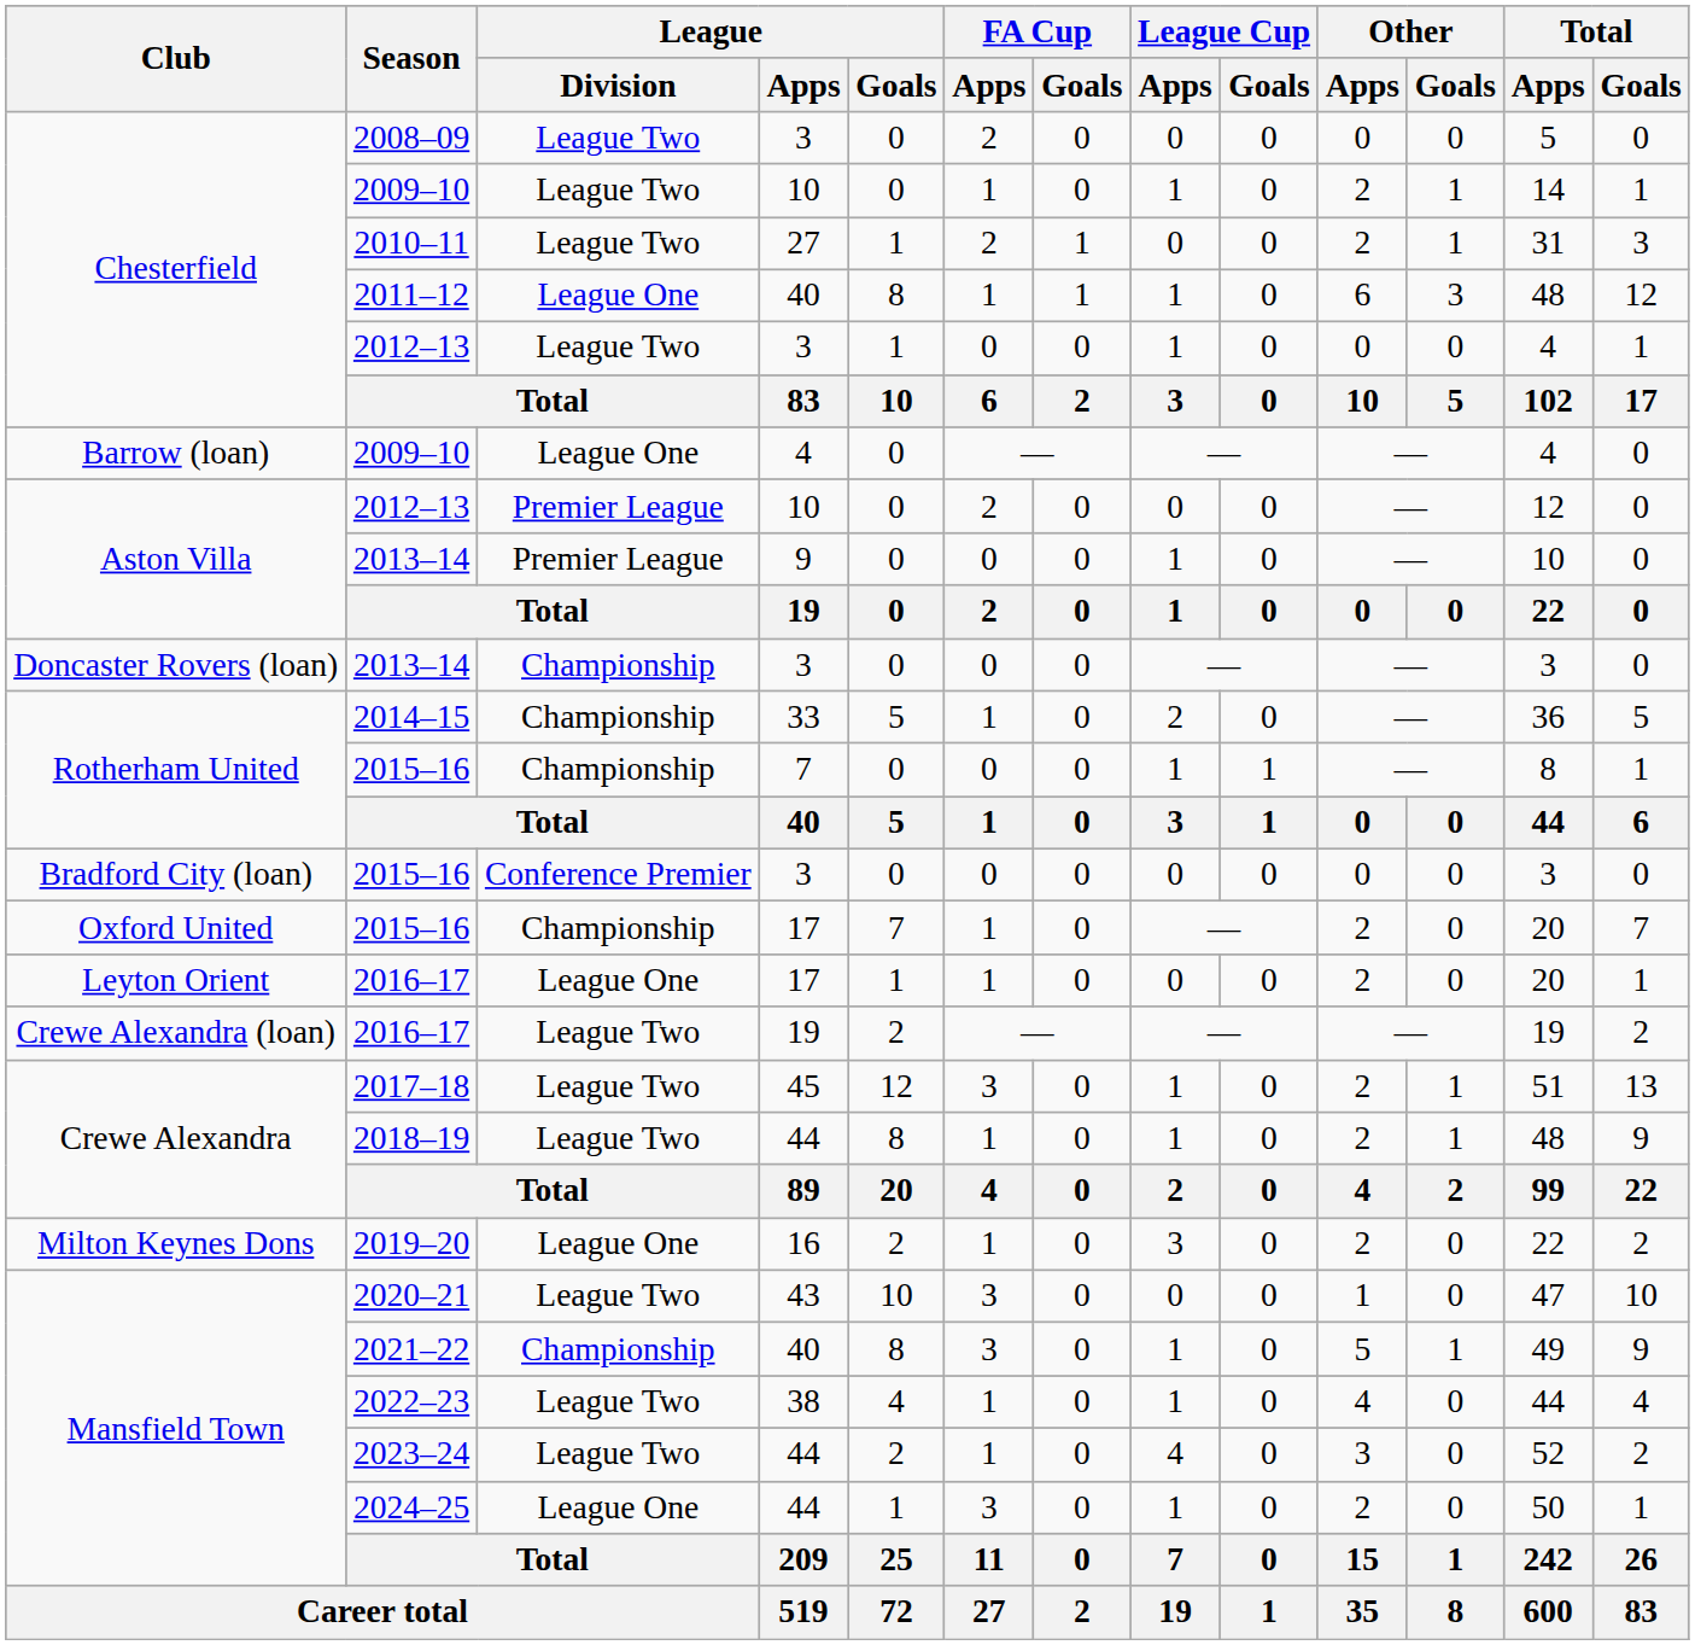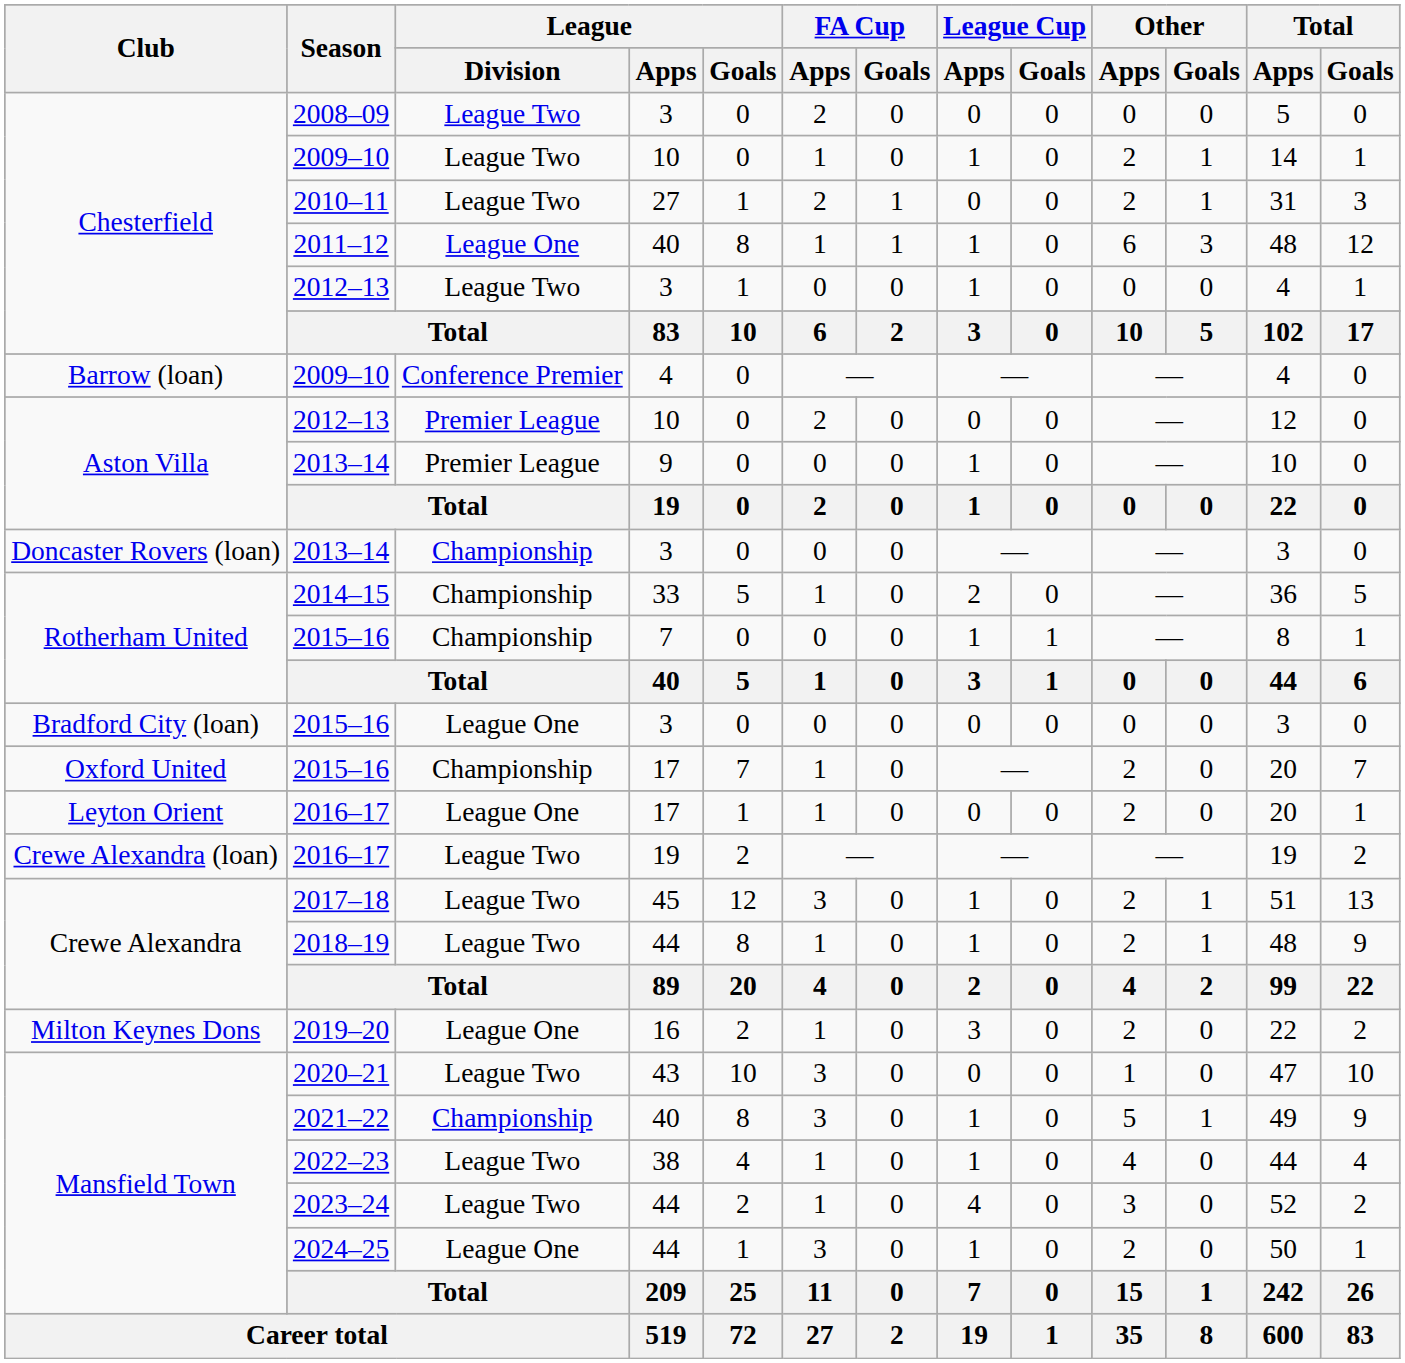 <table class="wikitable" style="text-align: center;">
 <tr>
 <th rowspan="2">Club</th>
 <th rowspan="2">Season</th>
 <th colspan="3">League</th>
 <th colspan="2"><a href='#'>FA Cup</a></th>
 <th colspan="2"><a href='#'>League Cup</a></th>
 <th colspan="2">Other</th>
 <th colspan="2">Total</th>
 </tr>
 <tr>
 <th>Division</th>
 <th>Apps</th>
 <th>Goals</th>
 <th>Apps</th>
 <th>Goals</th>
 <th>Apps</th>
 <th>Goals</th>
 <th>Apps</th>
 <th>Goals</th>
 <th>Apps</th>
 <th>Goals</th>
 </tr>
 <tr>
 <td rowspan="6" valign="center"><a href='#'>Chesterfield</a></td>
 <td><a href='#'>2008–09</a></td>
 <td><a href='#'>League Two</a></td>
 <td>3</td>
 <td>0</td>
 <td>2</td>
 <td>0</td>
 <td>0</td>
 <td>0</td>
 <td>0</td>
 <td>0</td>
 <td>5</td>
 <td>0</td>
 </tr>
 <tr>
 <td><a href='#'>2009–10</a></td>
 <td>League Two</td>
 <td>10</td>
 <td>0</td>
 <td>1</td>
 <td>0</td>
 <td>1</td>
 <td>0</td>
 <td>2</td>
 <td>1</td>
 <td>14</td>
 <td>1</td>
 </tr>
 <tr>
 <td><a href='#'>2010–11</a></td>
 <td>League Two</td>
 <td>27</td>
 <td>1</td>
 <td>2</td>
 <td>1</td>
 <td>0</td>
 <td>0</td>
 <td>2</td>
 <td>1</td>
 <td>31</td>
 <td>3</td>
 </tr>
 <tr>
 <td><a href='#'>2011–12</a></td>
 <td><a href='#'>League One</a></td>
 <td>40</td>
 <td>8</td>
 <td>1</td>
 <td>1</td>
 <td>1</td>
 <td>0</td>
 <td>6</td>
 <td>3</td>
 <td>48</td>
 <td>12</td>
 </tr>
 <tr>
 <td><a href='#'>2012–13</a></td>
 <td>League Two</td>
 <td>3</td>
 <td>1</td>
 <td>0</td>
 <td>0</td>
 <td>1</td>
 <td>0</td>
 <td>0</td>
 <td>0</td>
 <td>4</td>
 <td>1</td>
 </tr>
 <tr>
 <th colspan="2">Total</th>
 <th>83</th>
 <th>10</th>
 <th>6</th>
 <th>2</th>
 <th>3</th>
 <th>0</th>
 <th>10</th>
 <th>5</th>
 <th>102</th>
 <th>17</th>
 </tr>
 <tr>
 <td><a href='#'>Barrow</a> (loan)</td>
 <td><a href='#'>2009–10</a></td>
-<td>League One</td>
+<td><a href='#'>Conference Premier</a></td>
 <td>4</td>
 <td>0</td>
 <td colspan="2">—</td>
 <td colspan="2">—</td>
 <td colspan="2">—</td>
 <td>4</td>
 <td>0</td>
 </tr>
 <tr>
 <td rowspan="3"><a href='#'>Aston Villa</a></td>
 <td><a href='#'>2012–13</a></td>
 <td><a href='#'>Premier League</a></td>
 <td>10</td>
 <td>0</td>
 <td>2</td>
 <td>0</td>
 <td>0</td>
 <td>0</td>
 <td colspan="2">—</td>
 <td>12</td>
 <td>0</td>
 </tr>
 <tr>
 <td><a href='#'>2013–14</a></td>
 <td>Premier League</td>
 <td>9</td>
 <td>0</td>
 <td>0</td>
 <td>0</td>
 <td>1</td>
 <td>0</td>
 <td colspan="2">—</td>
 <td>10</td>
 <td>0</td>
 </tr>
 <tr>
 <th colspan="2">Total</th>
 <th>19</th>
 <th>0</th>
 <th>2</th>
 <th>0</th>
 <th>1</th>
 <th>0</th>
 <th>0</th>
 <th>0</th>
 <th>22</th>
 <th>0</th>
 </tr>
 <tr>
 <td><a href='#'>Doncaster Rovers</a> (loan)</td>
 <td><a href='#'>2013–14</a></td>
 <td><a href='#'>Championship</a></td>
 <td>3</td>
 <td>0</td>
 <td>0</td>
 <td>0</td>
 <td colspan="2">—</td>
 <td colspan="2">—</td>
 <td>3</td>
 <td>0</td>
 </tr>
 <tr>
 <td rowspan="3"><a href='#'>Rotherham United</a></td>
 <td><a href='#'>2014–15</a></td>
 <td>Championship</td>
 <td>33</td>
 <td>5</td>
 <td>1</td>
 <td>0</td>
 <td>2</td>
 <td>0</td>
 <td colspan="2">—</td>
 <td>36</td>
 <td>5</td>
 </tr>
 <tr>
 <td><a href='#'>2015–16</a></td>
 <td>Championship</td>
 <td>7</td>
 <td>0</td>
 <td>0</td>
 <td>0</td>
 <td>1</td>
 <td>1</td>
 <td colspan="2">—</td>
 <td>8</td>
 <td>1</td>
 </tr>
 <tr>
 <th colspan="2">Total</th>
 <th>40</th>
 <th>5</th>
 <th>1</th>
 <th>0</th>
 <th>3</th>
 <th>1</th>
 <th>0</th>
 <th>0</th>
 <th>44</th>
 <th>6</th>
 </tr>
 <tr>
 <td><a href='#'>Bradford City</a> (loan)</td>
 <td><a href='#'>2015–16</a></td>
-<td><a href='#'>Conference Premier</a></td>
+<td>League One</td>
 <td>3</td>
 <td>0</td>
 <td>0</td>
 <td>0</td>
 <td>0</td>
 <td>0</td>
 <td>0</td>
 <td>0</td>
 <td>3</td>
 <td>0</td>
 </tr>
 <tr>
 <td><a href='#'>Oxford United</a></td>
 <td><a href='#'>2015–16</a></td>
 <td>Championship</td>
 <td>17</td>
 <td>7</td>
 <td>1</td>
 <td>0</td>
 <td colspan="2">—</td>
 <td>2</td>
 <td>0</td>
 <td>20</td>
 <td>7</td>
 </tr>
 <tr>
 <td><a href='#'>Leyton Orient</a></td>
 <td><a href='#'>2016–17</a></td>
 <td>League One</td>
 <td>17</td>
 <td>1</td>
 <td>1</td>
 <td>0</td>
 <td>0</td>
 <td>0</td>
 <td>2</td>
 <td>0</td>
 <td>20</td>
 <td>1</td>
 </tr>
 <tr>
 <td><a href='#'>Crewe Alexandra</a> (loan)</td>
 <td><a href='#'>2016–17</a></td>
 <td>League Two</td>
 <td>19</td>
 <td>2</td>
 <td colspan="2">—</td>
 <td colspan="2">—</td>
 <td colspan="2">—</td>
 <td>19</td>
 <td>2</td>
 </tr>
 <tr>
 <td rowspan="3">Crewe Alexandra</td>
 <td><a href='#'>2017–18</a></td>
 <td>League Two</td>
 <td>45</td>
 <td>12</td>
 <td>3</td>
 <td>0</td>
 <td>1</td>
 <td>0</td>
 <td>2</td>
 <td>1</td>
 <td>51</td>
 <td>13</td>
 </tr>
 <tr>
 <td><a href='#'>2018–19</a></td>
 <td>League Two</td>
 <td>44</td>
 <td>8</td>
 <td>1</td>
 <td>0</td>
 <td>1</td>
 <td>0</td>
 <td>2</td>
 <td>1</td>
 <td>48</td>
 <td>9</td>
 </tr>
 <tr>
 <th colspan="2">Total</th>
 <th>89</th>
 <th>20</th>
 <th>4</th>
 <th>0</th>
 <th>2</th>
 <th>0</th>
 <th>4</th>
 <th>2</th>
 <th>99</th>
 <th>22</th>
 </tr>
 <tr>
 <td><a href='#'>Milton Keynes Dons</a></td>
 <td><a href='#'>2019–20</a></td>
 <td>League One</td>
 <td>16</td>
 <td>2</td>
 <td>1</td>
 <td>0</td>
 <td>3</td>
 <td>0</td>
 <td>2</td>
 <td>0</td>
 <td>22</td>
 <td>2</td>
 </tr>
 <tr>
 <td rowspan=6><a href='#'>Mansfield Town</a></td>
 <td><a href='#'>2020–21</a></td>
 <td>League Two</td>
 <td>43</td>
 <td>10</td>
 <td>3</td>
 <td>0</td>
 <td>0</td>
 <td>0</td>
 <td>1</td>
 <td>0</td>
 <td>47</td>
 <td>10</td>
 </tr>
 <tr>
 <td><a href='#'>2021–22</a></td>
 <td><a href='#'>Championship</a></td>
 <td>40</td>
 <td>8</td>
 <td>3</td>
 <td>0</td>
 <td>1</td>
 <td>0</td>
 <td>5</td>
 <td>1</td>
 <td>49</td>
 <td>9</td>
 </tr>
 <tr>
 <td><a href='#'>2022–23</a></td>
 <td>League Two</td>
 <td>38</td>
 <td>4</td>
 <td>1</td>
 <td>0</td>
 <td>1</td>
 <td>0</td>
 <td>4</td>
 <td>0</td>
 <td>44</td>
 <td>4</td>
 </tr>
 <tr>
 <td><a href='#'>2023–24</a></td>
 <td>League Two</td>
 <td>44</td>
 <td>2</td>
 <td>1</td>
 <td>0</td>
 <td>4</td>
 <td>0</td>
 <td>3</td>
 <td>0</td>
 <td>52</td>
 <td>2</td>
 </tr>
 <tr>
 <td><a href='#'>2024–25</a></td>
 <td>League One</td>
 <td>44</td>
 <td>1</td>
 <td>3</td>
 <td>0</td>
 <td>1</td>
 <td>0</td>
 <td>2</td>
 <td>0</td>
 <td>50</td>
 <td>1</td>
 </tr>
 <tr>
 <th colspan="2">Total</th>
 <th>209</th>
 <th>25</th>
 <th>11</th>
 <th>0</th>
 <th>7</th>
 <th>0</th>
 <th>15</th>
 <th>1</th>
 <th>242</th>
 <th>26</th>
 </tr>
 <tr>
 <th colspan="3">Career total</th>
 <th>519</th>
 <th>72</th>
 <th>27</th>
 <th>2</th>
 <th>19</th>
 <th>1</th>
 <th>35</th>
 <th>8</th>
 <th>600</th>
 <th>83</th>
 </tr>
 </table>
